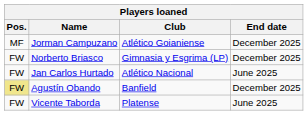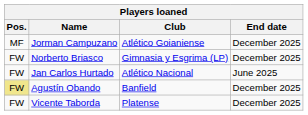 <table class="wikitable" style="font-size:95%;">
 <tr>
 <th colspan="6">Players loaned</th>
 </tr>
 <tr>
 <th>Pos.</th>
 <th>Name</th>
 <th>Club</th>
 <th>End date</th>
 </tr>
 <tr>
 <td align="center">MF</td>
 <td> <a href='#'>Jorman Campuzano</a></td>
 <td> <a href='#'>Atlético Goianiense</a></td>
 <td>December 2025</td>
 </tr>
 <tr>
 <td align="center">FW</td>
 <td> <a href='#'>Norberto Briasco</a></td>
 <td> <a href='#'>Gimnasia y Esgrima (LP)</a></td>
 <td>December 2025</td>
 </tr>
 <tr>
 <td align="center">FW</td>
 <td> <a href='#'>Jan Carlos Hurtado</a></td>
 <td> <a href='#'>Atlético Nacional</a></td>
 <td>June 2025</td>
 </tr>
 <tr>
 <td align="center" style="background: khaki;">FW</td>
 <td> <a href='#'>Agustín Obando</a></td>
 <td> <a href='#'>Banfield</a></td>
 <td>December 2025</td>
 </tr>
 <tr>
 <td align="center">FW</td>
 <td> <a href='#'>Vicente Taborda</a></td>
 <td> <a href='#'>Platense</a></td>
-<td>June 2025</td>
+<td>December 2025</td>
 </tr>
 </table>
